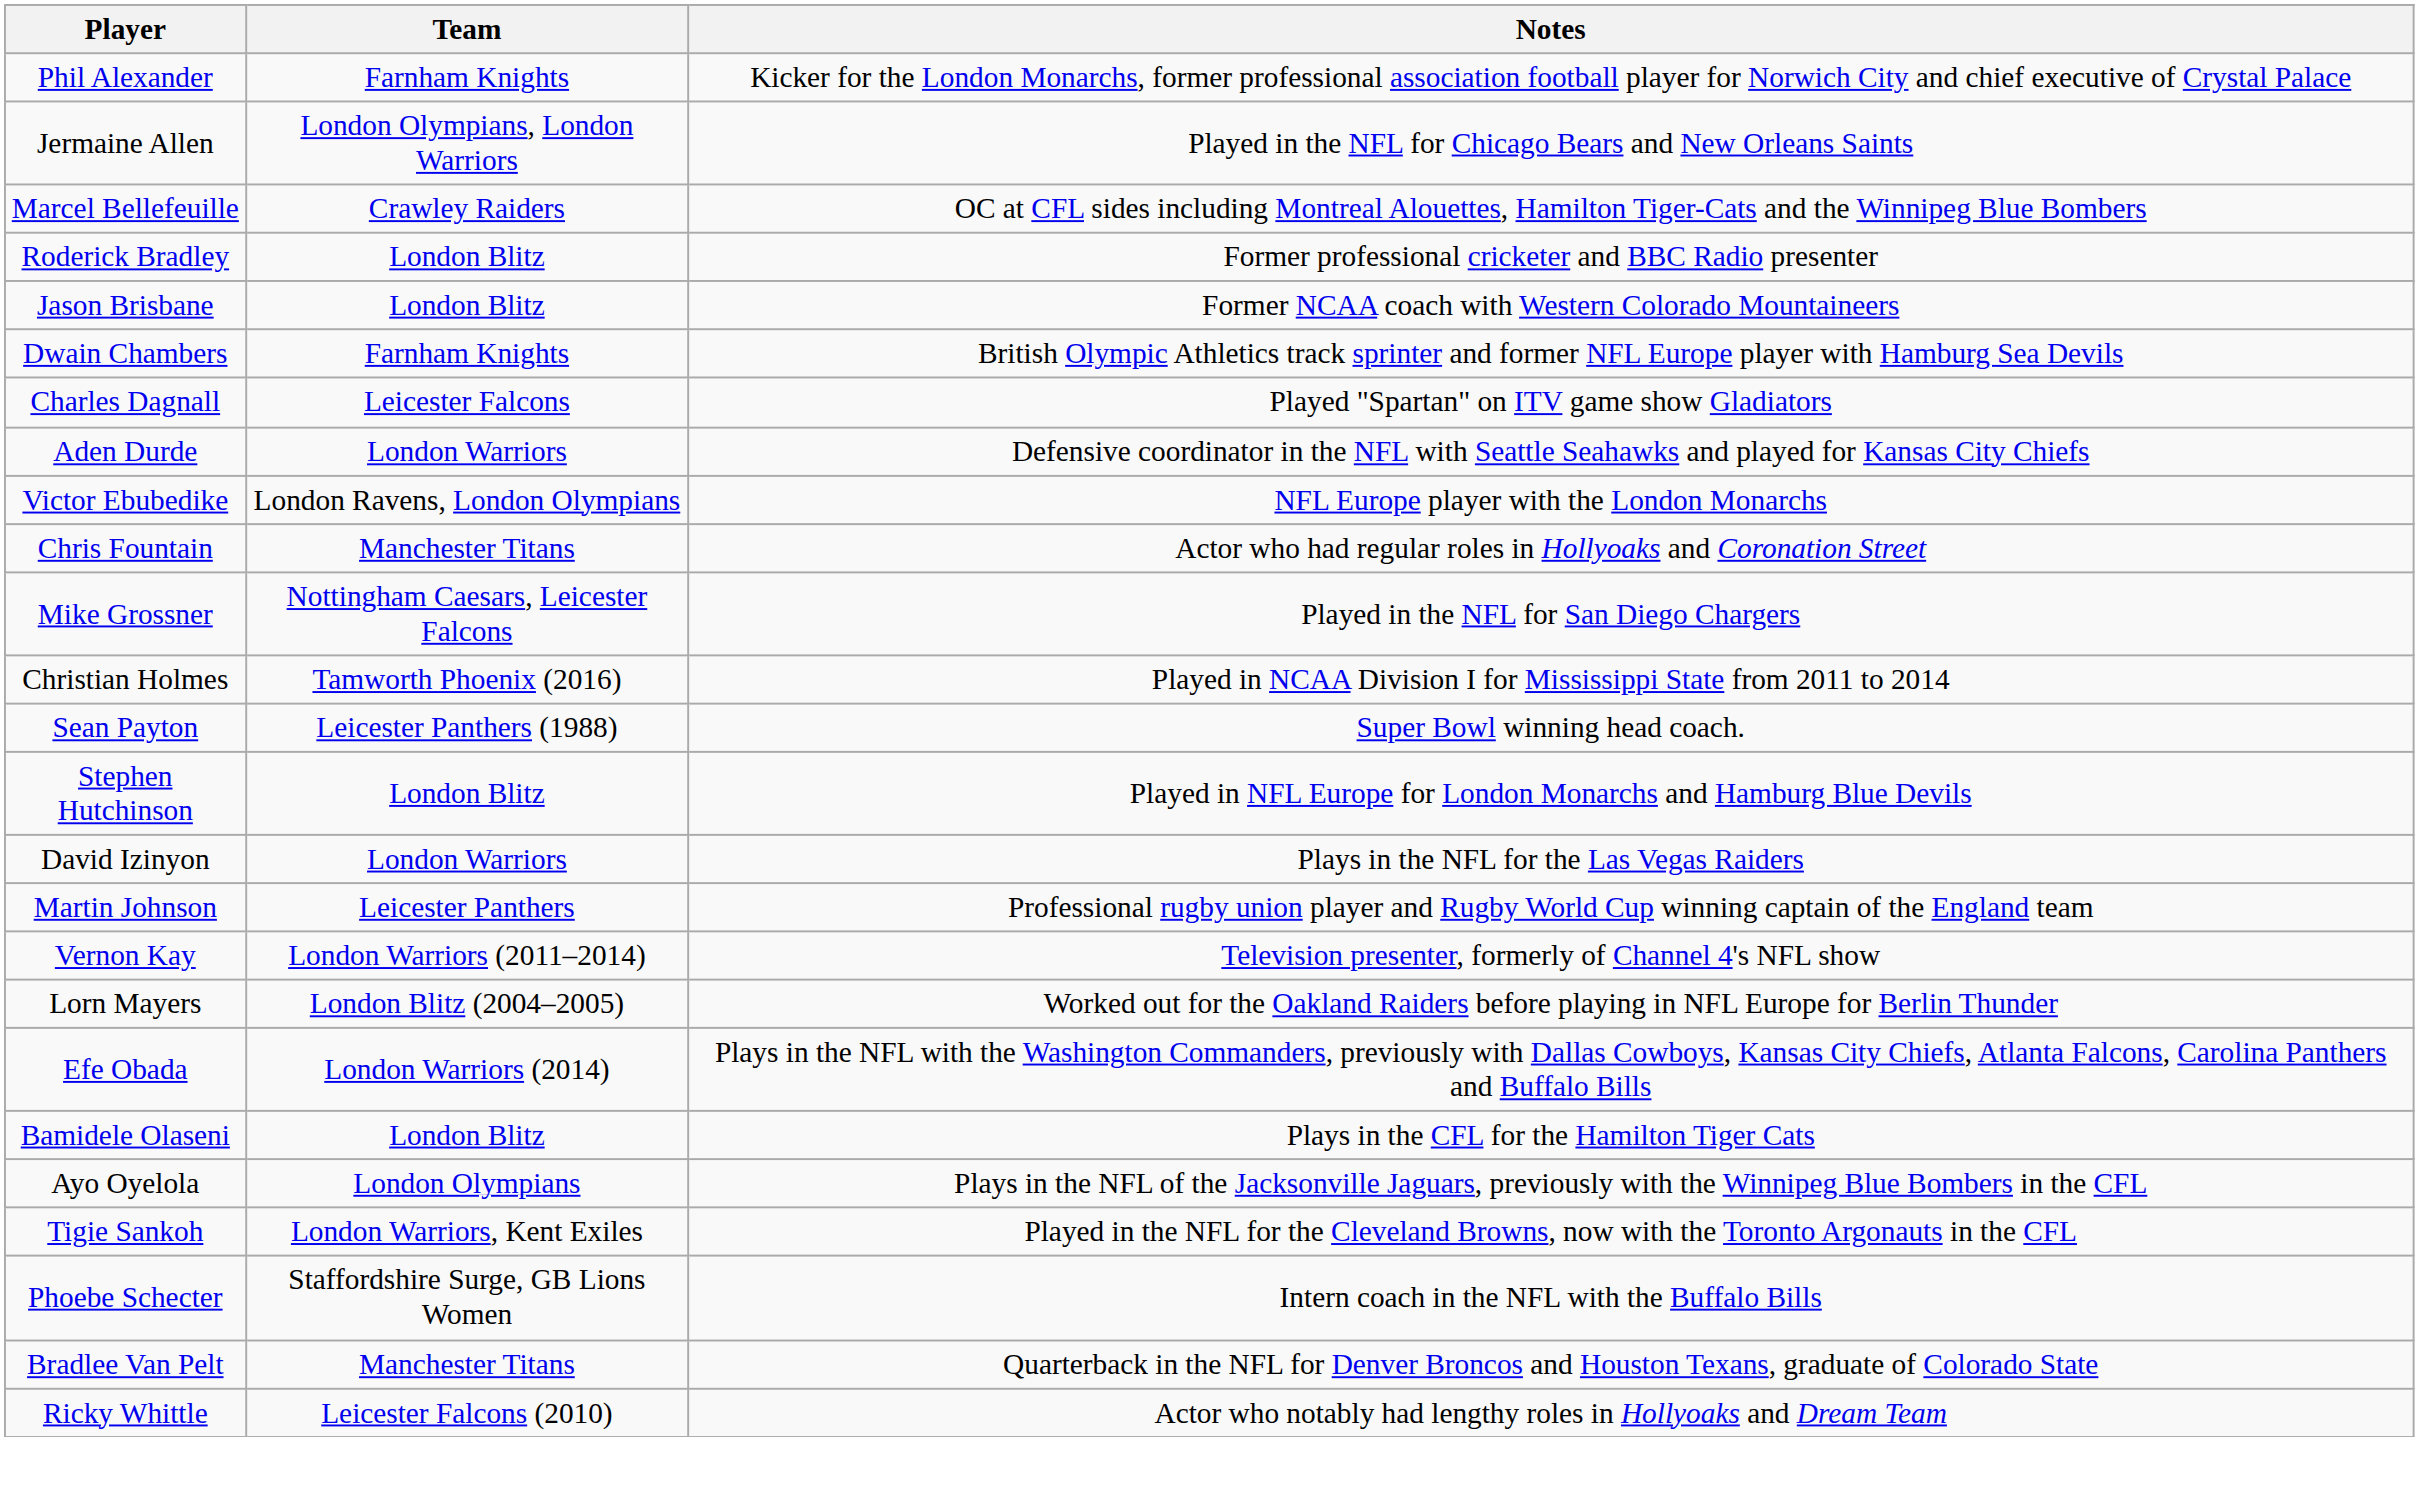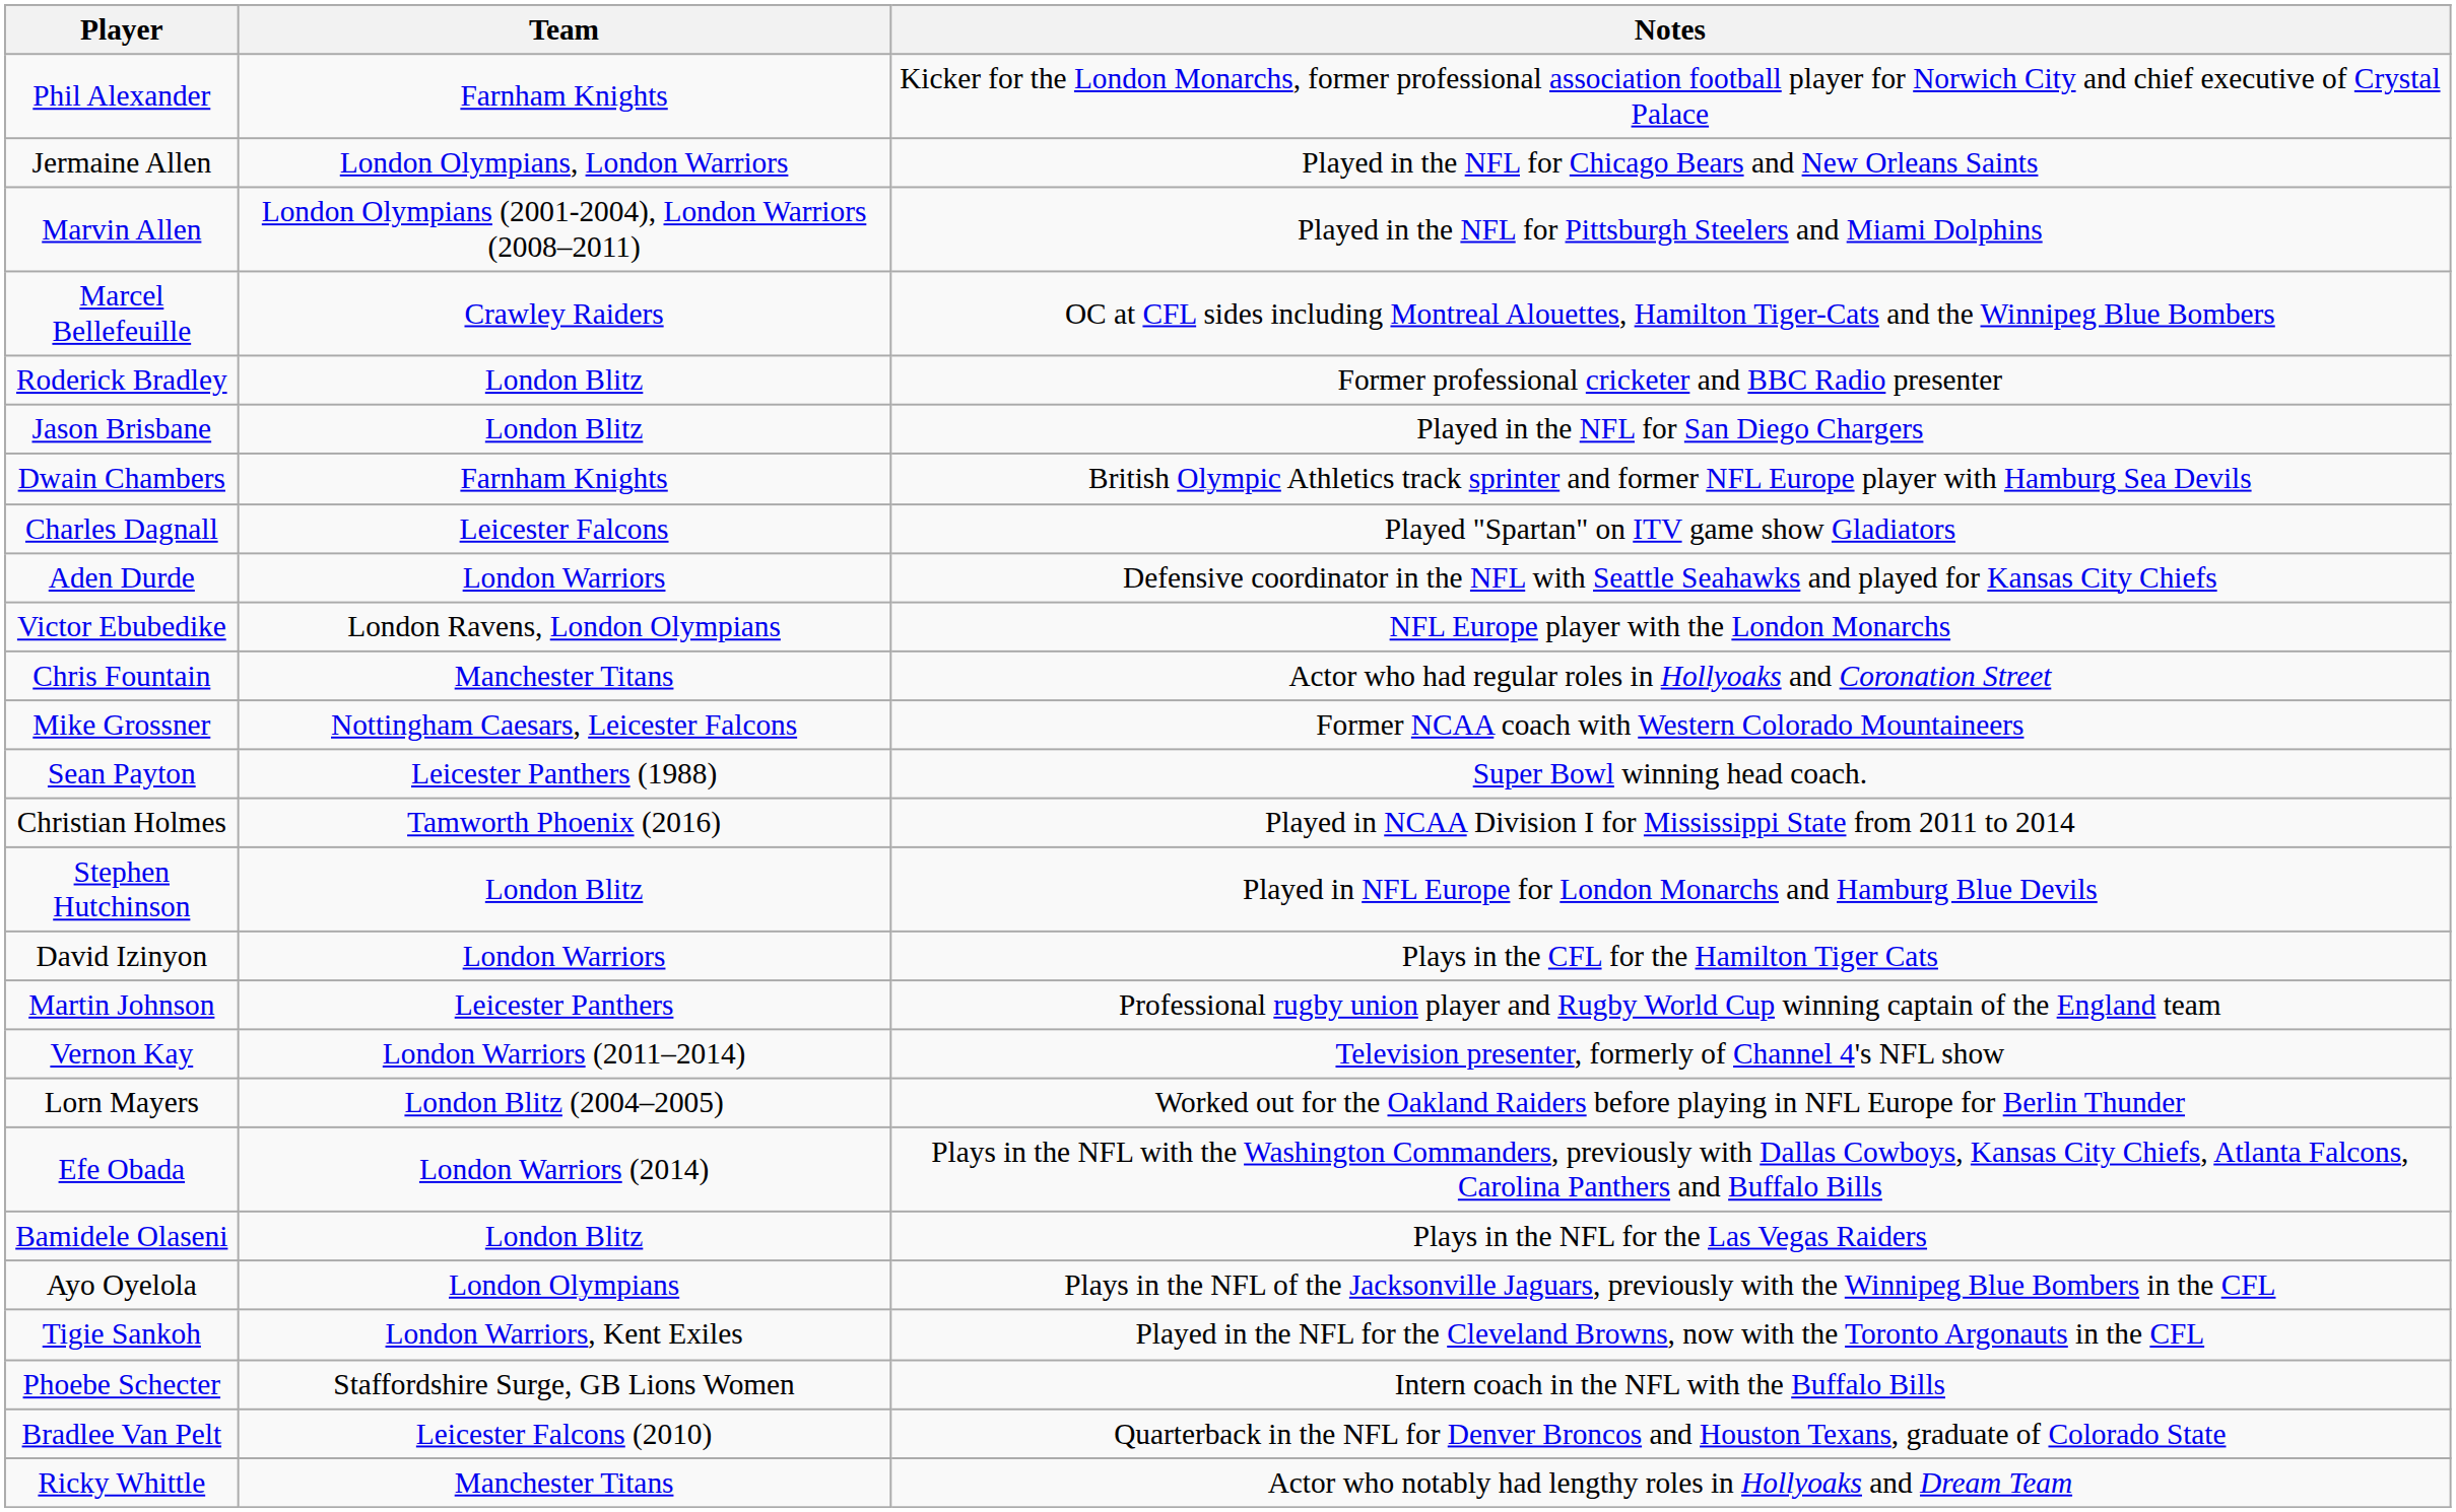 <table class="wikitable" style="text-align:center; font-size:95%">
 <tr>
 <th><strong>Player</strong></th>
 <th><strong>Team</strong></th>
 <th><strong>Notes</strong></th>
 </tr>
 <tr --->
 <td> <a href='#'>Phil Alexander</a></td>
 <td><a href='#'>Farnham Knights</a></td>
 <td>Kicker for the <a href='#'>London Monarchs</a>, former professional <a href='#'>association football</a> player for <a href='#'>Norwich City</a> and chief executive of <a href='#'>Crystal Palace</a></td>
 </tr>
 <tr ---->
 <td> Jermaine Allen</td>
 <td><a href='#'>London Olympians</a>, <a href='#'>London Warriors</a></td>
 <td>Played in the <a href='#'>NFL</a> for <a href='#'>Chicago Bears</a> and <a href='#'>New Orleans Saints</a></td>
 </tr>
 <tr --->
+<td> <a href='#'>Marvin Allen</a></td>
+<td><a href='#'>London Olympians</a> (2001-2004), <a href='#'>London Warriors</a> (2008–2011)</td>
+<td>Played in the <a href='#'>NFL</a> for <a href='#'>Pittsburgh Steelers</a> and <a href='#'>Miami Dolphins</a></td>
+</tr>
+<tr --->
 <td> <a href='#'>Marcel Bellefeuille</a></td>
 <td><a href='#'>Crawley Raiders</a></td>
 <td>OC at <a href='#'>CFL</a> sides including <a href='#'>Montreal Alouettes</a>, <a href='#'>Hamilton Tiger-Cats</a> and the <a href='#'>Winnipeg Blue Bombers</a></td>
 </tr>
 <tr --->
 <td> <a href='#'>Roderick Bradley</a></td>
 <td><a href='#'>London Blitz</a></td>
 <td>Former professional <a href='#'>cricketer</a> and <a href='#'>BBC Radio</a> presenter</td>
 </tr>
 <tr --->
 <td> <a href='#'>Jason Brisbane</a></td>
 <td><a href='#'>London Blitz</a></td>
-<td>Former <a href='#'>NCAA</a> coach with <a href='#'>Western Colorado Mountaineers</a></td>
+<td>Played in the <a href='#'>NFL</a> for <a href='#'>San Diego Chargers</a></td>
 </tr>
 <tr --->
 <td> <a href='#'>Dwain Chambers</a></td>
 <td><a href='#'>Farnham Knights</a></td>
 <td>British <a href='#'>Olympic</a> Athletics track <a href='#'>sprinter</a> and former <a href='#'>NFL Europe</a> player with <a href='#'>Hamburg Sea Devils</a></td>
 </tr>
 <tr --->
 <td> <a href='#'>Charles Dagnall</a></td>
 <td><a href='#'>Leicester Falcons</a></td>
 <td>Played "Spartan" on <a href='#'>ITV</a> game show <a href='#'>Gladiators</a></td>
 </tr>
 <tr --->
 <td> <a href='#'>Aden Durde</a></td>
 <td><a href='#'>London Warriors</a></td>
 <td>Defensive coordinator in the <a href='#'>NFL</a> with <a href='#'>Seattle Seahawks</a> and played for <a href='#'>Kansas City Chiefs</a></td>
 </tr>
 <tr --->
 <td> <a href='#'>Victor Ebubedike</a></td>
 <td>London Ravens, <a href='#'>London Olympians</a></td>
 <td><a href='#'>NFL Europe</a> player with the <a href='#'>London Monarchs</a></td>
 </tr>
 <tr --->
 <td> <a href='#'>Chris Fountain</a></td>
 <td><a href='#'>Manchester Titans</a></td>
 <td>Actor who had regular roles in <em><a href='#'>Hollyoaks</a></em> and <em><a href='#'>Coronation Street</a></em></td>
 </tr>
 <tr --->
 <td> <a href='#'>Mike Grossner</a></td>
 <td><a href='#'>Nottingham Caesars</a>, <a href='#'>Leicester Falcons</a></td>
-<td>Played in the <a href='#'>NFL</a> for <a href='#'>San Diego Chargers</a></td>
+<td>Former <a href='#'>NCAA</a> coach with <a href='#'>Western Colorado Mountaineers</a></td>
+</tr>
+<tr --->
+<td> <a href='#'>Sean Payton</a></td>
+<td><a href='#'>Leicester Panthers</a> (1988)</td>
+<td><a href='#'>Super Bowl</a> winning head coach.</td>
 </tr>
 <tr --->
 <td> Christian Holmes</td>
 <td><a href='#'>Tamworth Phoenix</a> (2016)</td>
 <td>Played in <a href='#'>NCAA</a> Division I for <a href='#'>Mississippi State</a> from 2011 to 2014</td>
-</tr>
-<tr --->
-<td> <a href='#'>Sean Payton</a></td>
-<td><a href='#'>Leicester Panthers</a> (1988)</td>
-<td><a href='#'>Super Bowl</a> winning head coach.</td>
 </tr>
 <tr --->
 <td> <a href='#'>Stephen Hutchinson</a></td>
 <td><a href='#'>London Blitz</a></td>
 <td>Played in <a href='#'>NFL Europe</a> for <a href='#'>London Monarchs</a> and <a href='#'>Hamburg Blue Devils</a></td>
 </tr>
 <tr --->
 <td> David Izinyon</td>
 <td><a href='#'>London Warriors</a></td>
-<td>Plays in the NFL for the <a href='#'>Las Vegas Raiders</a></td>
+<td>Plays in the <a href='#'>CFL</a> for the <a href='#'>Hamilton Tiger Cats</a></td>
 </tr>
 <tr --->
 <td> <a href='#'>Martin Johnson</a></td>
 <td><a href='#'>Leicester Panthers</a></td>
 <td>Professional <a href='#'>rugby union</a> player and <a href='#'>Rugby World Cup</a> winning captain of the <a href='#'>England</a> team</td>
 </tr>
 <tr --->
 <td> <a href='#'>Vernon Kay</a></td>
 <td><a href='#'>London Warriors</a> (2011–2014)</td>
 <td><a href='#'>Television presenter</a>, formerly of <a href='#'>Channel 4</a>'s NFL show</td>
 </tr>
 <tr --->
 <td> Lorn Mayers</td>
 <td><a href='#'>London Blitz</a> (2004–2005)</td>
 <td>Worked out for the <a href='#'>Oakland Raiders</a> before playing in NFL Europe for <a href='#'>Berlin Thunder</a></td>
 </tr>
 <tr --->
 <td> <a href='#'>Efe Obada</a></td>
 <td><a href='#'>London Warriors</a> (2014)</td>
 <td>Plays in the NFL with the <a href='#'>Washington Commanders</a>, previously with <a href='#'>Dallas Cowboys</a>, <a href='#'>Kansas City Chiefs</a>, <a href='#'>Atlanta Falcons</a>, <a href='#'>Carolina Panthers</a> and <a href='#'>Buffalo Bills</a></td>
 </tr>
 <tr --->
 <td> <a href='#'>Bamidele Olaseni</a></td>
 <td><a href='#'>London Blitz</a></td>
-<td>Plays in the <a href='#'>CFL</a> for the <a href='#'>Hamilton Tiger Cats</a></td>
+<td>Plays in the NFL for the <a href='#'>Las Vegas Raiders</a></td>
 </tr>
 <tr --->
 <td> Ayo Oyelola</td>
 <td><a href='#'>London Olympians</a></td>
 <td>Plays in the NFL of the <a href='#'>Jacksonville Jaguars</a>, previously with the <a href='#'>Winnipeg Blue Bombers</a> in the <a href='#'>CFL</a></td>
 </tr>
 <tr --->
 <td> <a href='#'>Tigie Sankoh</a></td>
 <td><a href='#'>London Warriors</a>, Kent Exiles</td>
 <td>Played in the NFL for the <a href='#'>Cleveland Browns</a>, now with the <a href='#'>Toronto Argonauts</a> in the <a href='#'>CFL</a></td>
 </tr>
 <tr --->
 <td> <a href='#'>Phoebe Schecter</a></td>
 <td>Staffordshire Surge, GB Lions Women</td>
 <td>Intern coach in the NFL with the <a href='#'>Buffalo Bills</a></td>
 </tr>
 <tr --->
 <td> <a href='#'>Bradlee Van Pelt</a></td>
-<td><a href='#'>Manchester Titans</a></td>
+<td><a href='#'>Leicester Falcons</a> (2010)</td>
 <td>Quarterback in the NFL for <a href='#'>Denver Broncos</a> and <a href='#'>Houston Texans</a>, graduate of <a href='#'>Colorado State</a></td>
 </tr>
 <tr --->
 <td> <a href='#'>Ricky Whittle</a></td>
-<td><a href='#'>Leicester Falcons</a> (2010)</td>
+<td><a href='#'>Manchester Titans</a></td>
 <td>Actor who notably had lengthy roles in <em><a href='#'>Hollyoaks</a></em> and <em><a href='#'>Dream Team</a></em></td>
 </tr>
 </table>
